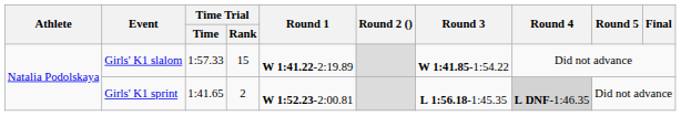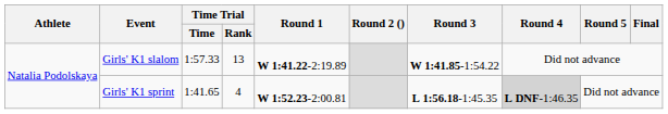 <table class="wikitable" border="1" style="font-size:90%">
 <tr>
 <th rowspan=2>Athlete</th>
 <th rowspan=2>Event</th>
 <th colspan=2>Time Trial</th>
 <th rowspan=2>Round 1</th>
 <th rowspan=2>Round 2 ()</th>
 <th rowspan=2>Round 3</th>
 <th rowspan=2>Round 4</th>
 <th rowspan=2>Round 5</th>
 <th rowspan=2>Final</th>
 </tr>
 <tr>
 <th>Time</th>
 <th>Rank</th>
 </tr>
 <tr>
 <td rowspan=2><a href='#'>Natalia Podolskaya</a></td>
 <td><a href='#'>Girls' K1 slalom</a></td>
 <td align=center>1:57.33</td>
-<td align=center>15</td>
+<td align=center>13</td>
 <td align=center><br><strong>W</strong> <strong>1:41.22</strong>-2:19.89</td>
 <td bgcolor=#DCDCDC></td>
 <td align=center><br><strong>W</strong> <strong>1:41.85</strong>-1:54.22</td>
 <td align=center colspan=3>Did not advance</td>
 </tr>
 <tr>
 <td><a href='#'>Girls' K1 sprint</a></td>
 <td align=center>1:41.65</td>
-<td align=center>2</td>
+<td align=center>4</td>
 <td align=center><br><strong>W</strong> <strong>1:52.23</strong>-2:00.81</td>
 <td bgcolor=#DCDCDC></td>
 <td align=center><br><strong>L</strong> <strong>1:56.18</strong>-1:45.35</td>
 <td align=center style="background: lightgrey;"><br><strong>L</strong> <strong>DNF</strong>-1:46.35</td>
 <td align=center colspan=2>Did not advance</td>
 </tr>
 </table>
